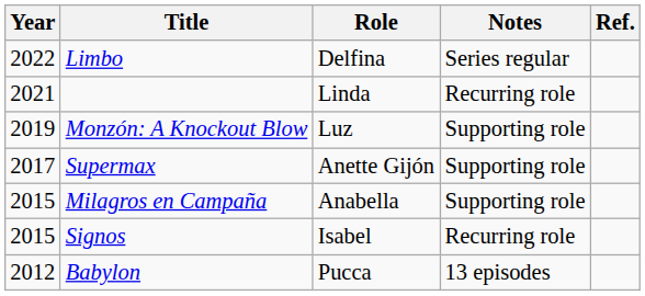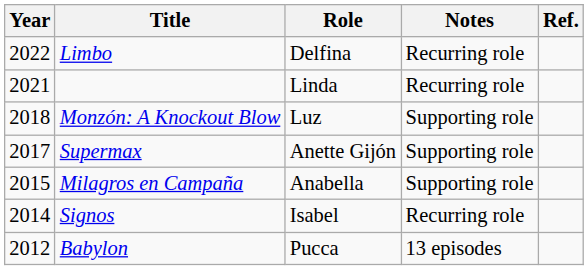 <table class="wikitable" border="1">
 <tr>
 <th>Year</th>
 <th>Title</th>
 <th>Role</th>
 <th>Notes</th>
 <th>Ref.</th>
 </tr>
 <tr>
 <td>2022</td>
 <td><em><a href='#'>Limbo</a></em></td>
 <td>Delfina</td>
-<td>Series regular</td>
+<td>Recurring role</td>
 <td></td>
 </tr>
 <tr>
 <td>2021</td>
 <td><em></em></td>
 <td>Linda</td>
 <td>Recurring role</td>
 <td></td>
 </tr>
 <tr>
-<td>2019</td>
+<td>2018</td>
 <td><em><a href='#'>Monzón: A Knockout Blow</a></em></td>
 <td>Luz</td>
 <td>Supporting role</td>
 <td></td>
 </tr>
 <tr>
 <td>2017</td>
 <td><em><a href='#'>Supermax</a></em></td>
 <td>Anette Gijón</td>
 <td>Supporting role</td>
 <td></td>
 </tr>
 <tr>
 <td>2015</td>
 <td><em><a href='#'>Milagros en Campaña</a></em></td>
 <td>Anabella</td>
 <td>Supporting role</td>
 <td></td>
 </tr>
 <tr>
-<td>2015</td>
+<td>2014</td>
 <td><em><a href='#'>Signos</a></em></td>
 <td>Isabel</td>
 <td>Recurring role</td>
 <td></td>
 </tr>
 <tr>
 <td>2012</td>
 <td><a href='#'><em>Babylon</em></a></td>
 <td>Pucca</td>
 <td>13 episodes</td>
 <td></td>
 </tr>
 </table>
